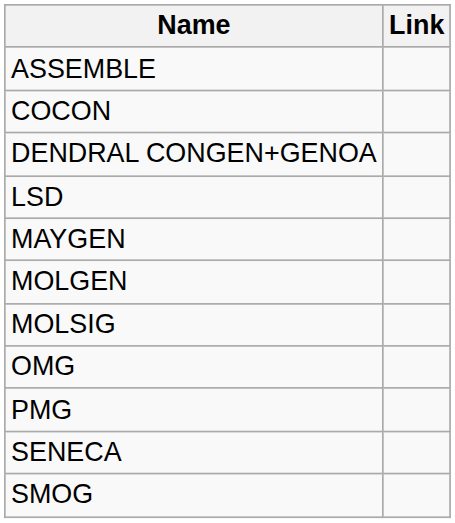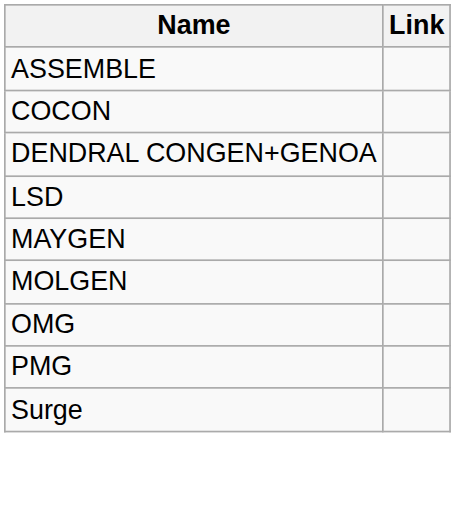 <table class="wikitable" style="margin-left: left; margin-right: left; border: none; text-align: left;">
 <tr>
 <th>Name</th>
 <th>Link</th>
 </tr>
 <tr>
 <td>ASSEMBLE</td>
 <td></td>
 </tr>
 <tr>
 <td>COCON</td>
 <td></td>
 </tr>
 <tr>
 <td>DENDRAL CONGEN+GENOA</td>
 <td></td>
 </tr>
 <tr>
 <td>LSD</td>
 <td></td>
 </tr>
 <tr>
 <td>MAYGEN</td>
 <td></td>
 </tr>
 <tr>
 <td>MOLGEN</td>
 <td></td>
 </tr>
 <tr>
-<td>MOLSIG</td>
-<td></td>
-</tr>
-<tr>
 <td>OMG</td>
 <td></td>
 </tr>
 <tr>
 <td>PMG</td>
 <td></td>
 </tr>
 <tr>
-<td>SENECA</td>
-<td></td>
-</tr>
-<tr>
-<td>SMOG</td>
+<td>Surge</td>
 <td></td>
 </tr>
 </table>
